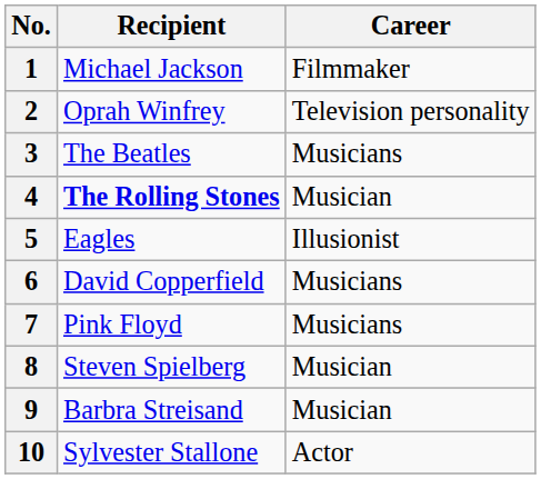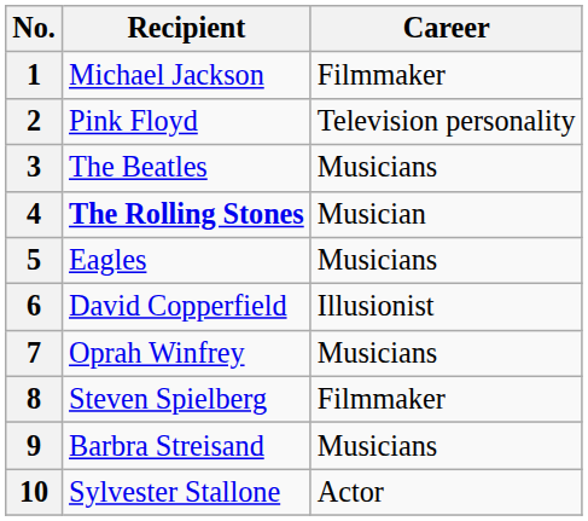 <table class="wikitable plainrowheaders">
 <tr>
 <th scope="col">No.</th>
 <th scope="col">Recipient</th>
 <th scope="col">Career</th>
 </tr>
 <tr>
 <th scope="row">1</th>
 <td> <a href='#'>Michael Jackson</a></td>
 <td>Filmmaker</td>
 </tr>
 <tr>
 <th scope="row">2</th>
-<td> <a href='#'>Oprah Winfrey</a></td>
+<td> <a href='#'>Pink Floyd</a></td>
 <td>Television personality</td>
 </tr>
 <tr>
 <th scope="row">3</th>
 <td> <a href='#'>The Beatles</a></td>
 <td>Musicians</td>
 </tr>
 <tr>
 <th scope="row">4</th>
 <td><strong> <a href='#'>The Rolling Stones</a></strong></td>
 <td>Musician</td>
 </tr>
 <tr>
 <th scope="row">5</th>
 <td> <a href='#'>Eagles</a></td>
-<td>Illusionist</td>
+<td>Musicians</td>
 </tr>
 <tr>
 <th scope="row">6</th>
 <td> <a href='#'>David Copperfield</a></td>
-<td>Musicians</td>
+<td>Illusionist</td>
 </tr>
 <tr>
 <th scope="row">7</th>
-<td> <a href='#'>Pink Floyd</a></td>
+<td> <a href='#'>Oprah Winfrey</a></td>
 <td>Musicians</td>
 </tr>
 <tr>
 <th scope="row">8</th>
 <td> <a href='#'>Steven Spielberg</a></td>
-<td>Musician</td>
+<td>Filmmaker</td>
 </tr>
 <tr>
 <th scope="row">9</th>
 <td> <a href='#'>Barbra Streisand</a></td>
-<td>Musician</td>
+<td>Musicians</td>
 </tr>
 <tr>
 <th scope="row">10</th>
 <td> <a href='#'>Sylvester Stallone</a></td>
 <td>Actor</td>
 </tr>
 </table>
